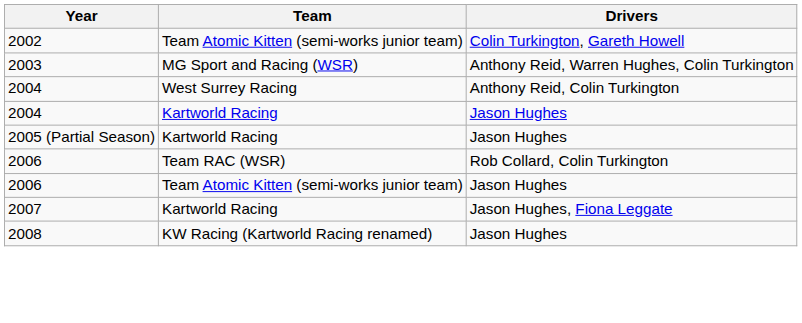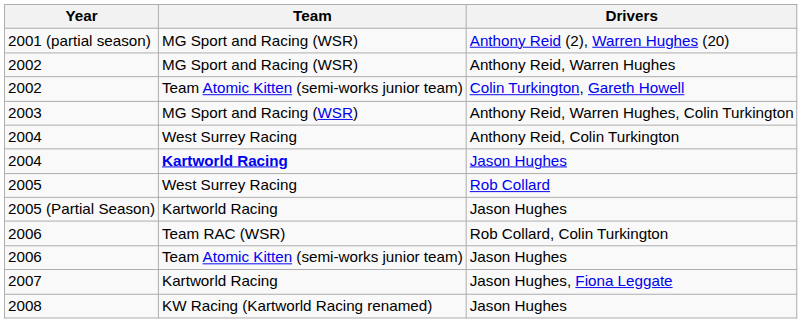 <table class="wikitable">
 <tr>
 <th>Year</th>
 <th>Team</th>
 <th>Drivers</th>
+</tr>
+<tr>
+<td>2001 (partial season)</td>
+<td>MG Sport and Racing (WSR)</td>
+<td><a href='#'>Anthony Reid</a> (2), <a href='#'>Warren Hughes</a> (20)</td>
+</tr>
+<tr>
+<td>2002</td>
+<td>MG Sport and Racing (WSR)</td>
+<td>Anthony Reid, Warren Hughes</td>
 </tr>
 <tr>
 <td>2002</td>
 <td>Team <a href='#'>Atomic Kitten</a> (semi-works junior team)</td>
 <td><a href='#'>Colin Turkington</a>, <a href='#'>Gareth Howell</a></td>
 </tr>
 <tr>
 <td>2003</td>
 <td>MG Sport and Racing (<a href='#'>WSR</a>)</td>
 <td>Anthony Reid, Warren Hughes, Colin Turkington</td>
 </tr>
 <tr>
 <td>2004</td>
 <td>West Surrey Racing</td>
 <td>Anthony Reid, Colin Turkington</td>
 </tr>
 <tr>
 <td>2004</td>
-<td><a href='#'>Kartworld Racing</a></td>
+<td><strong><a href='#'>Kartworld Racing</a></strong></td>
 <td><a href='#'>Jason Hughes</a></td>
+</tr>
+<tr>
+<td>2005</td>
+<td>West Surrey Racing</td>
+<td><a href='#'>Rob Collard</a></td>
 </tr>
 <tr>
 <td>2005 (Partial Season)</td>
 <td>Kartworld Racing</td>
 <td>Jason Hughes</td>
 </tr>
 <tr>
 <td>2006</td>
 <td>Team RAC (WSR)</td>
 <td>Rob Collard, Colin Turkington</td>
 </tr>
 <tr>
 <td>2006</td>
 <td>Team <a href='#'>Atomic Kitten</a> (semi-works junior team)</td>
 <td>Jason Hughes</td>
 </tr>
 <tr>
 <td>2007</td>
 <td>Kartworld Racing</td>
 <td>Jason Hughes, <a href='#'>Fiona Leggate</a></td>
 </tr>
 <tr>
 <td>2008</td>
 <td>KW Racing (Kartworld Racing renamed)</td>
 <td>Jason Hughes</td>
 </tr>
 </table>
